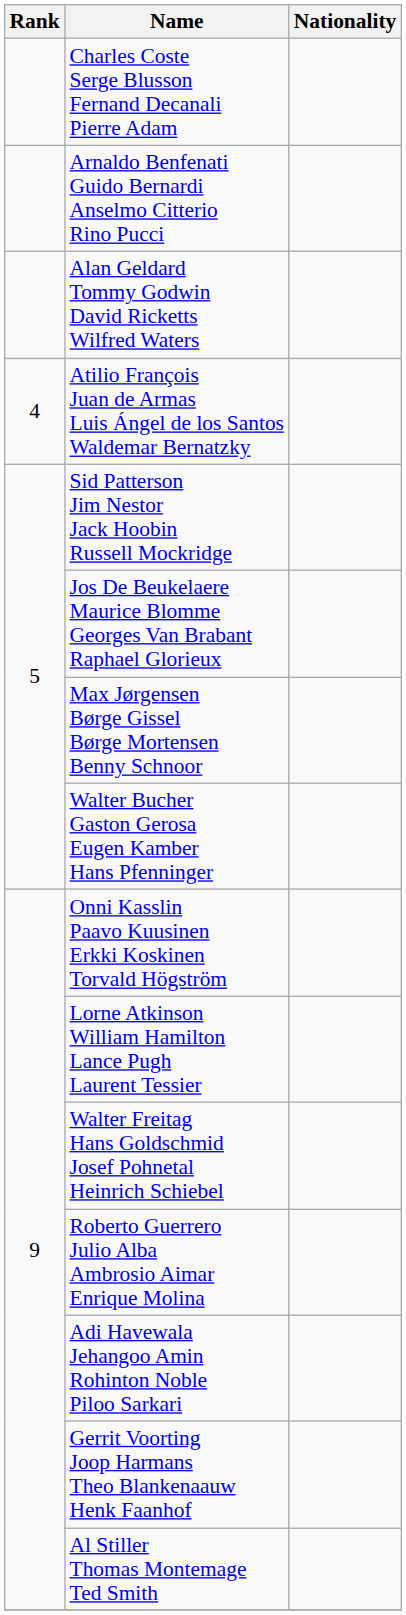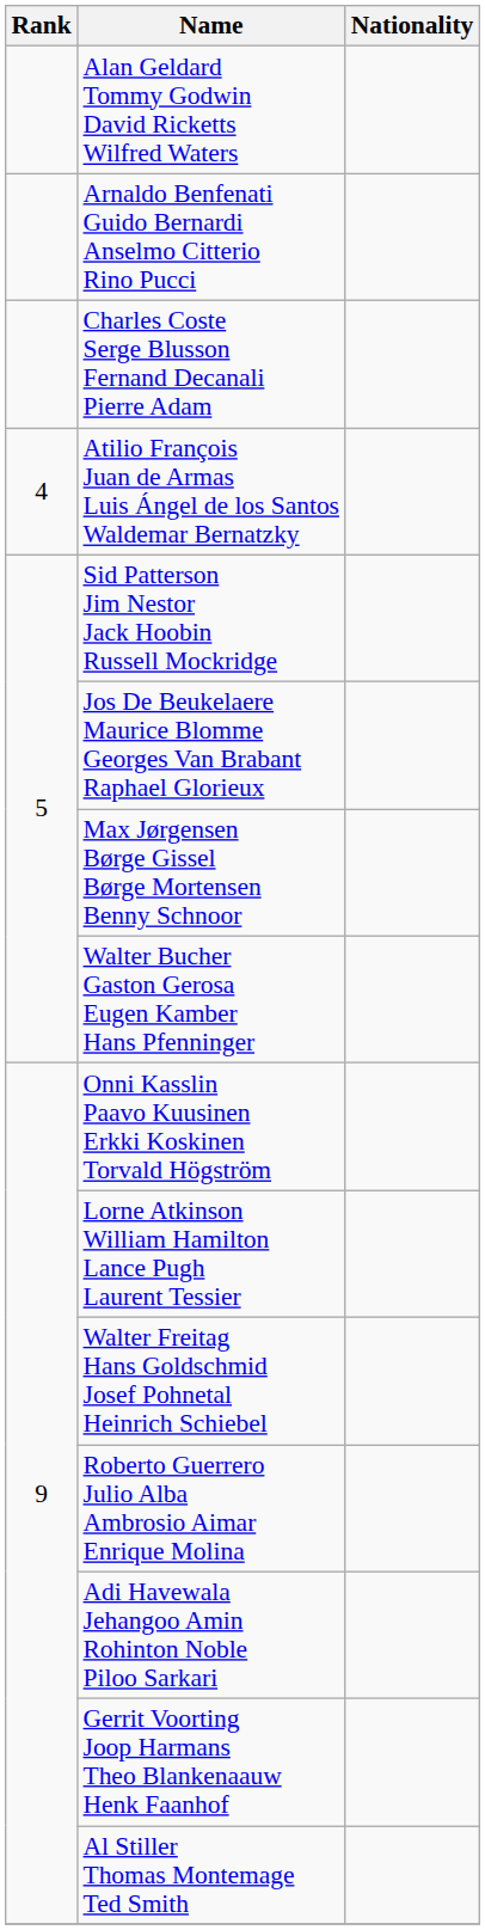 <table class="wikitable sortable" style="text-align:center">
 <tr>
 <th>Rank</th>
 <th>Name</th>
 <th>Nationality</th>
 </tr>
 <tr>
 <td></td>
-<td align=left><a href='#'>Charles Coste</a><br><a href='#'>Serge Blusson</a><br><a href='#'>Fernand Decanali</a><br><a href='#'>Pierre Adam</a></td>
+<td align=left><a href='#'>Alan Geldard</a><br><a href='#'>Tommy Godwin</a><br><a href='#'>David Ricketts</a><br><a href='#'>Wilfred Waters</a></td>
 <td align=left></td>
 </tr>
 <tr>
 <td></td>
 <td align=left><a href='#'>Arnaldo Benfenati</a><br><a href='#'>Guido Bernardi</a><br><a href='#'>Anselmo Citterio</a><br><a href='#'>Rino Pucci</a></td>
 <td align=left></td>
 </tr>
 <tr>
 <td></td>
-<td align=left><a href='#'>Alan Geldard</a><br><a href='#'>Tommy Godwin</a><br><a href='#'>David Ricketts</a><br><a href='#'>Wilfred Waters</a></td>
+<td align=left><a href='#'>Charles Coste</a><br><a href='#'>Serge Blusson</a><br><a href='#'>Fernand Decanali</a><br><a href='#'>Pierre Adam</a></td>
 <td align=left></td>
 </tr>
 <tr>
 <td>4</td>
 <td align=left><a href='#'>Atilio François</a><br><a href='#'>Juan de Armas</a><br><a href='#'>Luis Ángel de los Santos</a><br><a href='#'>Waldemar Bernatzky</a></td>
 <td align=left></td>
 </tr>
 <tr>
 <td rowspan=4>5</td>
 <td align=left><a href='#'>Sid Patterson</a><br><a href='#'>Jim Nestor</a><br><a href='#'>Jack Hoobin</a><br><a href='#'>Russell Mockridge</a></td>
 <td align=left></td>
 </tr>
 <tr>
 <td align=left><a href='#'>Jos De Beukelaere</a><br><a href='#'>Maurice Blomme</a><br><a href='#'>Georges Van Brabant</a><br><a href='#'>Raphael Glorieux</a></td>
 <td align=left></td>
 </tr>
 <tr>
 <td align=left><a href='#'>Max Jørgensen</a><br><a href='#'>Børge Gissel</a><br><a href='#'>Børge Mortensen</a><br><a href='#'>Benny Schnoor</a></td>
 <td align=left></td>
 </tr>
 <tr>
 <td align=left><a href='#'>Walter Bucher</a><br><a href='#'>Gaston Gerosa</a><br><a href='#'>Eugen Kamber</a><br><a href='#'>Hans Pfenninger</a></td>
 <td align=left></td>
 </tr>
 <tr>
 <td rowspan=7>9</td>
 <td align=left><a href='#'>Onni Kasslin</a><br><a href='#'>Paavo Kuusinen</a><br><a href='#'>Erkki Koskinen</a><br><a href='#'>Torvald Högström</a></td>
 <td align=left></td>
 </tr>
 <tr>
 <td align=left><a href='#'>Lorne Atkinson</a><br><a href='#'>William Hamilton</a><br><a href='#'>Lance Pugh</a><br><a href='#'>Laurent Tessier</a></td>
 <td align=left></td>
 </tr>
 <tr>
 <td align=left><a href='#'>Walter Freitag</a><br><a href='#'>Hans Goldschmid</a><br><a href='#'>Josef Pohnetal</a><br><a href='#'>Heinrich Schiebel</a></td>
 <td align=left></td>
 </tr>
 <tr>
 <td align=left><a href='#'>Roberto Guerrero</a><br><a href='#'>Julio Alba</a><br><a href='#'>Ambrosio Aimar</a><br><a href='#'>Enrique Molina</a></td>
 <td align=left></td>
 </tr>
 <tr>
 <td align=left><a href='#'>Adi Havewala</a><br><a href='#'>Jehangoo Amin</a><br><a href='#'>Rohinton Noble</a><br><a href='#'>Piloo Sarkari</a></td>
 <td align=left></td>
 </tr>
 <tr>
 <td align=left><a href='#'>Gerrit Voorting</a><br><a href='#'>Joop Harmans</a><br><a href='#'>Theo Blankenaauw</a><br><a href='#'>Henk Faanhof</a></td>
 <td align=left></td>
 </tr>
 <tr>
 <td align=left><a href='#'>Al Stiller</a><br><a href='#'>Thomas Montemage</a><br><a href='#'>Ted Smith</a></td>
 <td align=left></td>
 </tr>
 <tr>
 </tr>
 </table>
